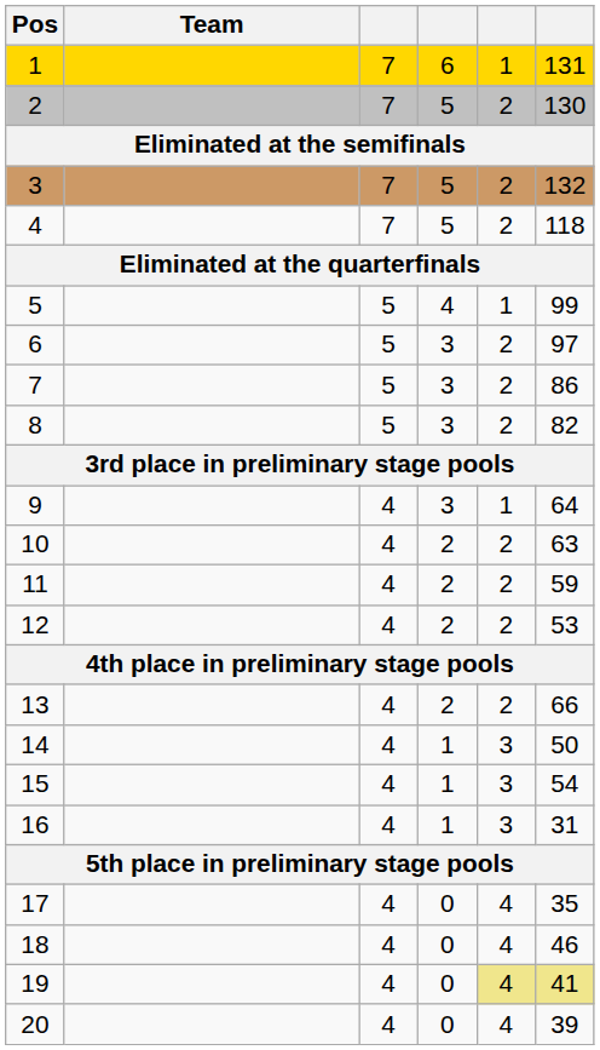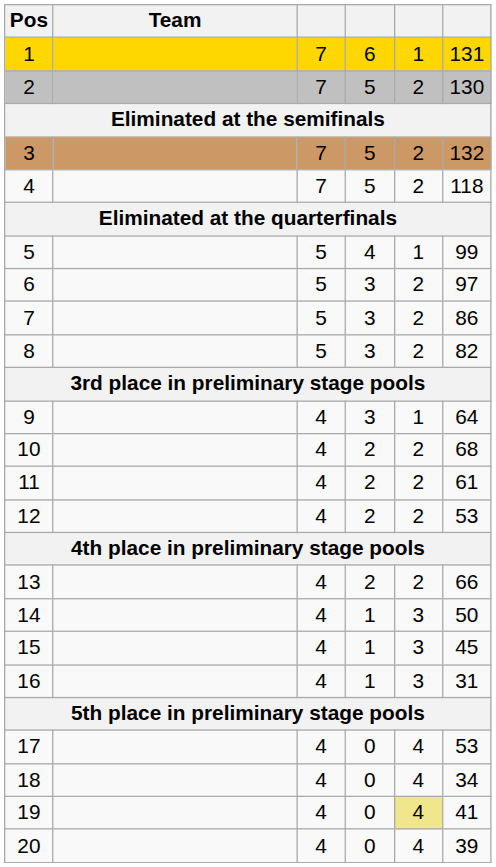 <table class="wikitable" style="text-align:center">
 <tr>
 <th width=30>Pos</th>
 <th width=180>Team</th>
 <th width=30></th>
 <th width=30></th>
 <th width=30></th>
 <th width=30></th>
 </tr>
 <tr bgcolor=gold>
 <td>1</td>
 <td align=left></td>
 <td>7</td>
 <td>6</td>
 <td>1</td>
 <td>131</td>
 </tr>
 <tr bgcolor=silver>
 <td>2</td>
 <td align=left></td>
 <td>7</td>
 <td>5</td>
 <td>2</td>
 <td>130</td>
 </tr>
 <tr>
 <th colspan=6>Eliminated at the semifinals</th>
 </tr>
 <tr bgcolor=cc9966>
 <td>3</td>
 <td align=left></td>
 <td>7</td>
 <td>5</td>
 <td>2</td>
 <td>132</td>
 </tr>
 <tr>
 <td>4</td>
 <td align=left></td>
 <td>7</td>
 <td>5</td>
 <td>2</td>
 <td>118</td>
 </tr>
 <tr>
 <th colspan=6>Eliminated at the quarterfinals</th>
 </tr>
 <tr>
 <td>5</td>
 <td align=left></td>
 <td>5</td>
 <td>4</td>
 <td>1</td>
 <td>99</td>
 </tr>
 <tr>
 <td>6</td>
 <td align=left></td>
 <td>5</td>
 <td>3</td>
 <td>2</td>
 <td>97</td>
 </tr>
 <tr>
 <td>7</td>
 <td align=left></td>
 <td>5</td>
 <td>3</td>
 <td>2</td>
 <td>86</td>
 </tr>
 <tr>
 <td>8</td>
 <td align=left></td>
 <td>5</td>
 <td>3</td>
 <td>2</td>
 <td>82</td>
 </tr>
 <tr>
 <th colspan=6>3rd place in preliminary stage pools</th>
 </tr>
 <tr>
 <td>9</td>
 <td align=left></td>
 <td>4</td>
 <td>3</td>
 <td>1</td>
 <td>64</td>
 </tr>
 <tr>
 <td>10</td>
 <td align=left></td>
 <td>4</td>
 <td>2</td>
 <td>2</td>
-<td>63</td>
+<td>68</td>
 </tr>
 <tr>
 <td>11</td>
 <td align=left></td>
 <td>4</td>
 <td>2</td>
 <td>2</td>
-<td>59</td>
+<td>61</td>
 </tr>
 <tr>
 <td>12</td>
 <td align=left></td>
 <td>4</td>
 <td>2</td>
 <td>2</td>
 <td>53</td>
 </tr>
 <tr>
 <th colspan=6>4th place in preliminary stage pools</th>
 </tr>
 <tr>
 <td>13</td>
 <td align=left></td>
 <td>4</td>
 <td>2</td>
 <td>2</td>
 <td>66</td>
 </tr>
 <tr>
 <td>14</td>
 <td align=left></td>
 <td>4</td>
 <td>1</td>
 <td>3</td>
 <td>50</td>
 </tr>
 <tr>
 <td>15</td>
 <td align=left></td>
 <td>4</td>
 <td>1</td>
 <td>3</td>
-<td>54</td>
+<td>45</td>
 </tr>
 <tr>
 <td>16</td>
 <td align=left></td>
 <td>4</td>
 <td>1</td>
 <td>3</td>
 <td>31</td>
 </tr>
 <tr>
 <th colspan=6>5th place in preliminary stage pools</th>
 </tr>
 <tr>
 <td>17</td>
 <td align=left></td>
 <td>4</td>
 <td>0</td>
 <td>4</td>
-<td>35</td>
+<td>53</td>
 </tr>
 <tr>
 <td>18</td>
 <td align=left></td>
 <td>4</td>
 <td>0</td>
 <td>4</td>
-<td>46</td>
+<td>34</td>
 </tr>
 <tr>
 <td>19</td>
 <td align=left></td>
 <td>4</td>
 <td>0</td>
 <td style="background: khaki;">4</td>
-<td style="background: khaki;">41</td>
+<td>41</td>
 </tr>
 <tr>
 <td>20</td>
 <td align=left></td>
 <td>4</td>
 <td>0</td>
 <td>4</td>
 <td>39</td>
 </tr>
 </table>
